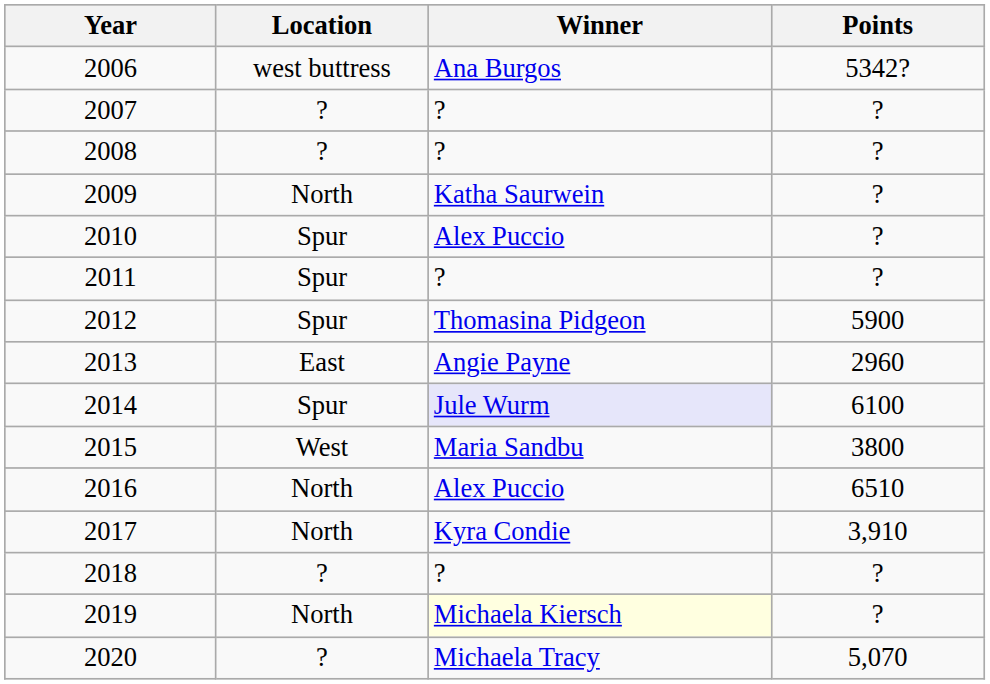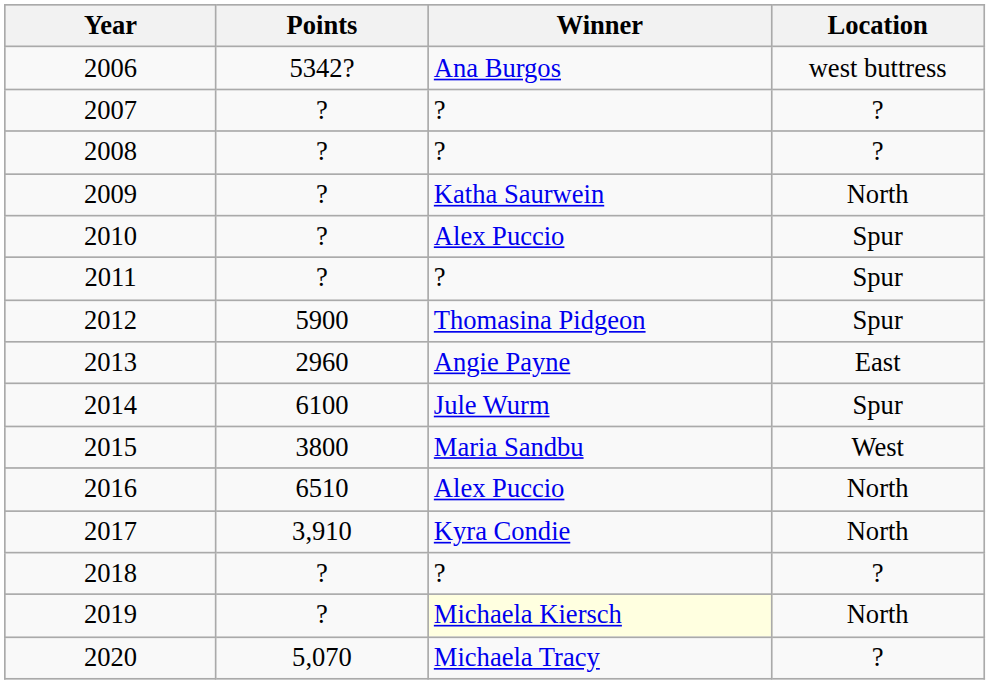 <table class="wikitable">
 <tr>
 <th width = "120">Year</th>
+<th width = "120">Points</th>
+<th width = "200">Winner</th>
 <th width = "120">Location</th>
-<th width = "200">Winner</th>
-<th width = "120">Points</th>
 </tr>
 <tr>
 <td align="center">2006</td>
+<td align="center">5342?</td>
+<td> <a href='#'>Ana Burgos</a></td>
 <td align="center">west buttress</td>
-<td> <a href='#'>Ana Burgos</a></td>
-<td align="center">5342?</td>
 </tr>
 <tr>
 <td align="center">2007</td>
 <td align="center">?</td>
 <td> ?</td>
 <td align="center">?</td>
 </tr>
 <tr>
 <td align="center">2008</td>
 <td align="center">?</td>
 <td> ?</td>
 <td align="center">?</td>
 </tr>
 <tr>
 <td align="center">2009</td>
+<td align="center">?</td>
+<td> <a href='#'>Katha Saurwein</a></td>
 <td align="center">North</td>
-<td> <a href='#'>Katha Saurwein</a></td>
-<td align="center">?</td>
 </tr>
 <tr>
 <td align="center">2010</td>
+<td align="center">?</td>
+<td> <a href='#'>Alex Puccio</a></td>
 <td align="center">Spur</td>
-<td> <a href='#'>Alex Puccio</a></td>
-<td align="center">?</td>
 </tr>
 <tr>
 <td align="center">2011</td>
+<td align="center">?</td>
+<td> ?</td>
 <td align="center">Spur</td>
-<td> ?</td>
-<td align="center">?</td>
 </tr>
 <tr>
 <td align="center">2012</td>
+<td align="center">5900</td>
+<td> <a href='#'>Thomasina Pidgeon</a></td>
 <td align="center">Spur</td>
-<td> <a href='#'>Thomasina Pidgeon</a></td>
-<td align="center">5900</td>
 </tr>
 <tr>
 <td align="center">2013</td>
+<td align="center">2960</td>
+<td> <a href='#'>Angie Payne</a></td>
 <td align="center">East</td>
-<td> <a href='#'>Angie Payne</a></td>
-<td align="center">2960</td>
 </tr>
 <tr>
 <td align="center">2014</td>
+<td align="center">6100</td>
+<td> <a href='#'>Jule Wurm</a></td>
 <td align="center">Spur</td>
-<td style="background: lavender;"> <a href='#'>Jule Wurm</a></td>
-<td align="center">6100</td>
 </tr>
 <tr>
 <td align="center">2015</td>
+<td align="center">3800</td>
+<td> <a href='#'>Maria Sandbu</a></td>
 <td align="center">West</td>
-<td> <a href='#'>Maria Sandbu</a></td>
-<td align="center">3800</td>
 </tr>
 <tr>
 <td align="center">2016</td>
+<td align="center">6510</td>
+<td> <a href='#'>Alex Puccio</a></td>
 <td align="center">North</td>
-<td> <a href='#'>Alex Puccio</a></td>
-<td align="center">6510</td>
 </tr>
 <tr>
 <td align="center">2017</td>
+<td align="center">3,910</td>
+<td> <a href='#'>Kyra Condie</a></td>
 <td align="center">North</td>
-<td> <a href='#'>Kyra Condie</a></td>
-<td align="center">3,910</td>
 </tr>
 <tr>
 <td align="center">2018</td>
 <td align="center">?</td>
 <td> ?</td>
 <td align="center">?</td>
 </tr>
 <tr>
 <td align="center">2019</td>
+<td align="center">?</td>
+<td style="background: lightyellow;"> <a href='#'>Michaela Kiersch</a></td>
 <td align="center">North</td>
-<td style="background: lightyellow;"> <a href='#'>Michaela Kiersch</a></td>
-<td align="center">?</td>
 </tr>
 <tr>
 <td align="center">2020</td>
+<td align="center">5,070</td>
+<td> <a href='#'>Michaela Tracy</a></td>
 <td align="center">?</td>
-<td> <a href='#'>Michaela Tracy</a></td>
-<td align="center">5,070</td>
 </tr>
 </table>
